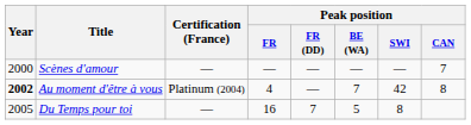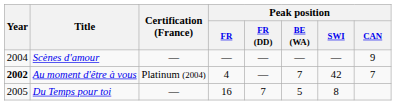 <table class="wikitable sortable" style="text-align:center">
 <tr>
 <th rowspan="2">Year</th>
 <th rowspan="2">Title</th>
 <th rowspan="2">Certification <br>(France)<br></th>
 <th colspan="5">Peak position</th>
 </tr>
 <tr>
 <th style="width:3em"><small><a href='#'>FR</a><br></small></th>
 <th style="width:3em"><small><a href='#'>FR</a> <br>(DD)</small></th>
 <th style="width:3em"><small><a href='#'>BE</a> (WA)</small></th>
 <th style="width:3em"><small><a href='#'>SWI</a></small></th>
 <th style="width:3em"><small><a href='#'>CAN</a><br></small></th>
 </tr>
 <tr>
-<td style="text-align:left">2000</td>
+<td style="text-align:left">2004</td>
 <td style="text-align:left"><em><a href='#'>Scènes d'amour</a></em></td>
 <td>—</td>
 <td>—</td>
 <td>—</td>
 <td>—</td>
 <td>—</td>
-<td>7</td>
+<td>9</td>
 </tr>
 <tr>
 <td style="text-align:left"><strong>2002</strong></td>
 <td style="text-align:left"><em><a href='#'>Au moment d'être à vous</a></em></td>
 <td>Platinum <small>(2004)</small></td>
 <td>4</td>
 <td>—</td>
 <td>7</td>
 <td>42</td>
-<td>8</td>
+<td>7</td>
 </tr>
 <tr>
 <td style="text-align:left">2005</td>
 <td style="text-align:left"><em><a href='#'>Du Temps pour toi</a></em></td>
 <td>—</td>
 <td>16</td>
 <td>7</td>
 <td>5</td>
 <td>8</td>
 <td></td>
 </tr>
 </table>
